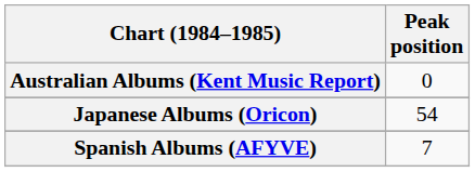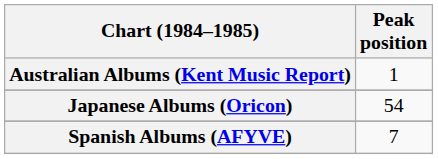 <table class="wikitable sortable plainrowheaders" style="text-align:center">
 <tr>
 <th scope="col">Chart (1984–1985)</th>
 <th scope="col">Peak<br>position</th>
 </tr>
 <tr>
 <th scope="row">Australian Albums (<a href='#'>Kent Music Report</a>)</th>
-<td>0</td>
+<td>1</td>
 </tr>
 <tr>
 </tr>
 <tr>
 </tr>
 <tr>
 </tr>
 <tr>
 </tr>
 <tr>
 <th scope="row">Japanese Albums (<a href='#'>Oricon</a>)</th>
 <td>54</td>
 </tr>
 <tr>
 </tr>
 <tr>
 </tr>
 <tr>
 <th scope="row">Spanish Albums (<a href='#'>AFYVE</a>)</th>
 <td>7</td>
 </tr>
 <tr>
 </tr>
 <tr>
 </tr>
 <tr>
 </tr>
 <tr>
 </tr>
 </table>
